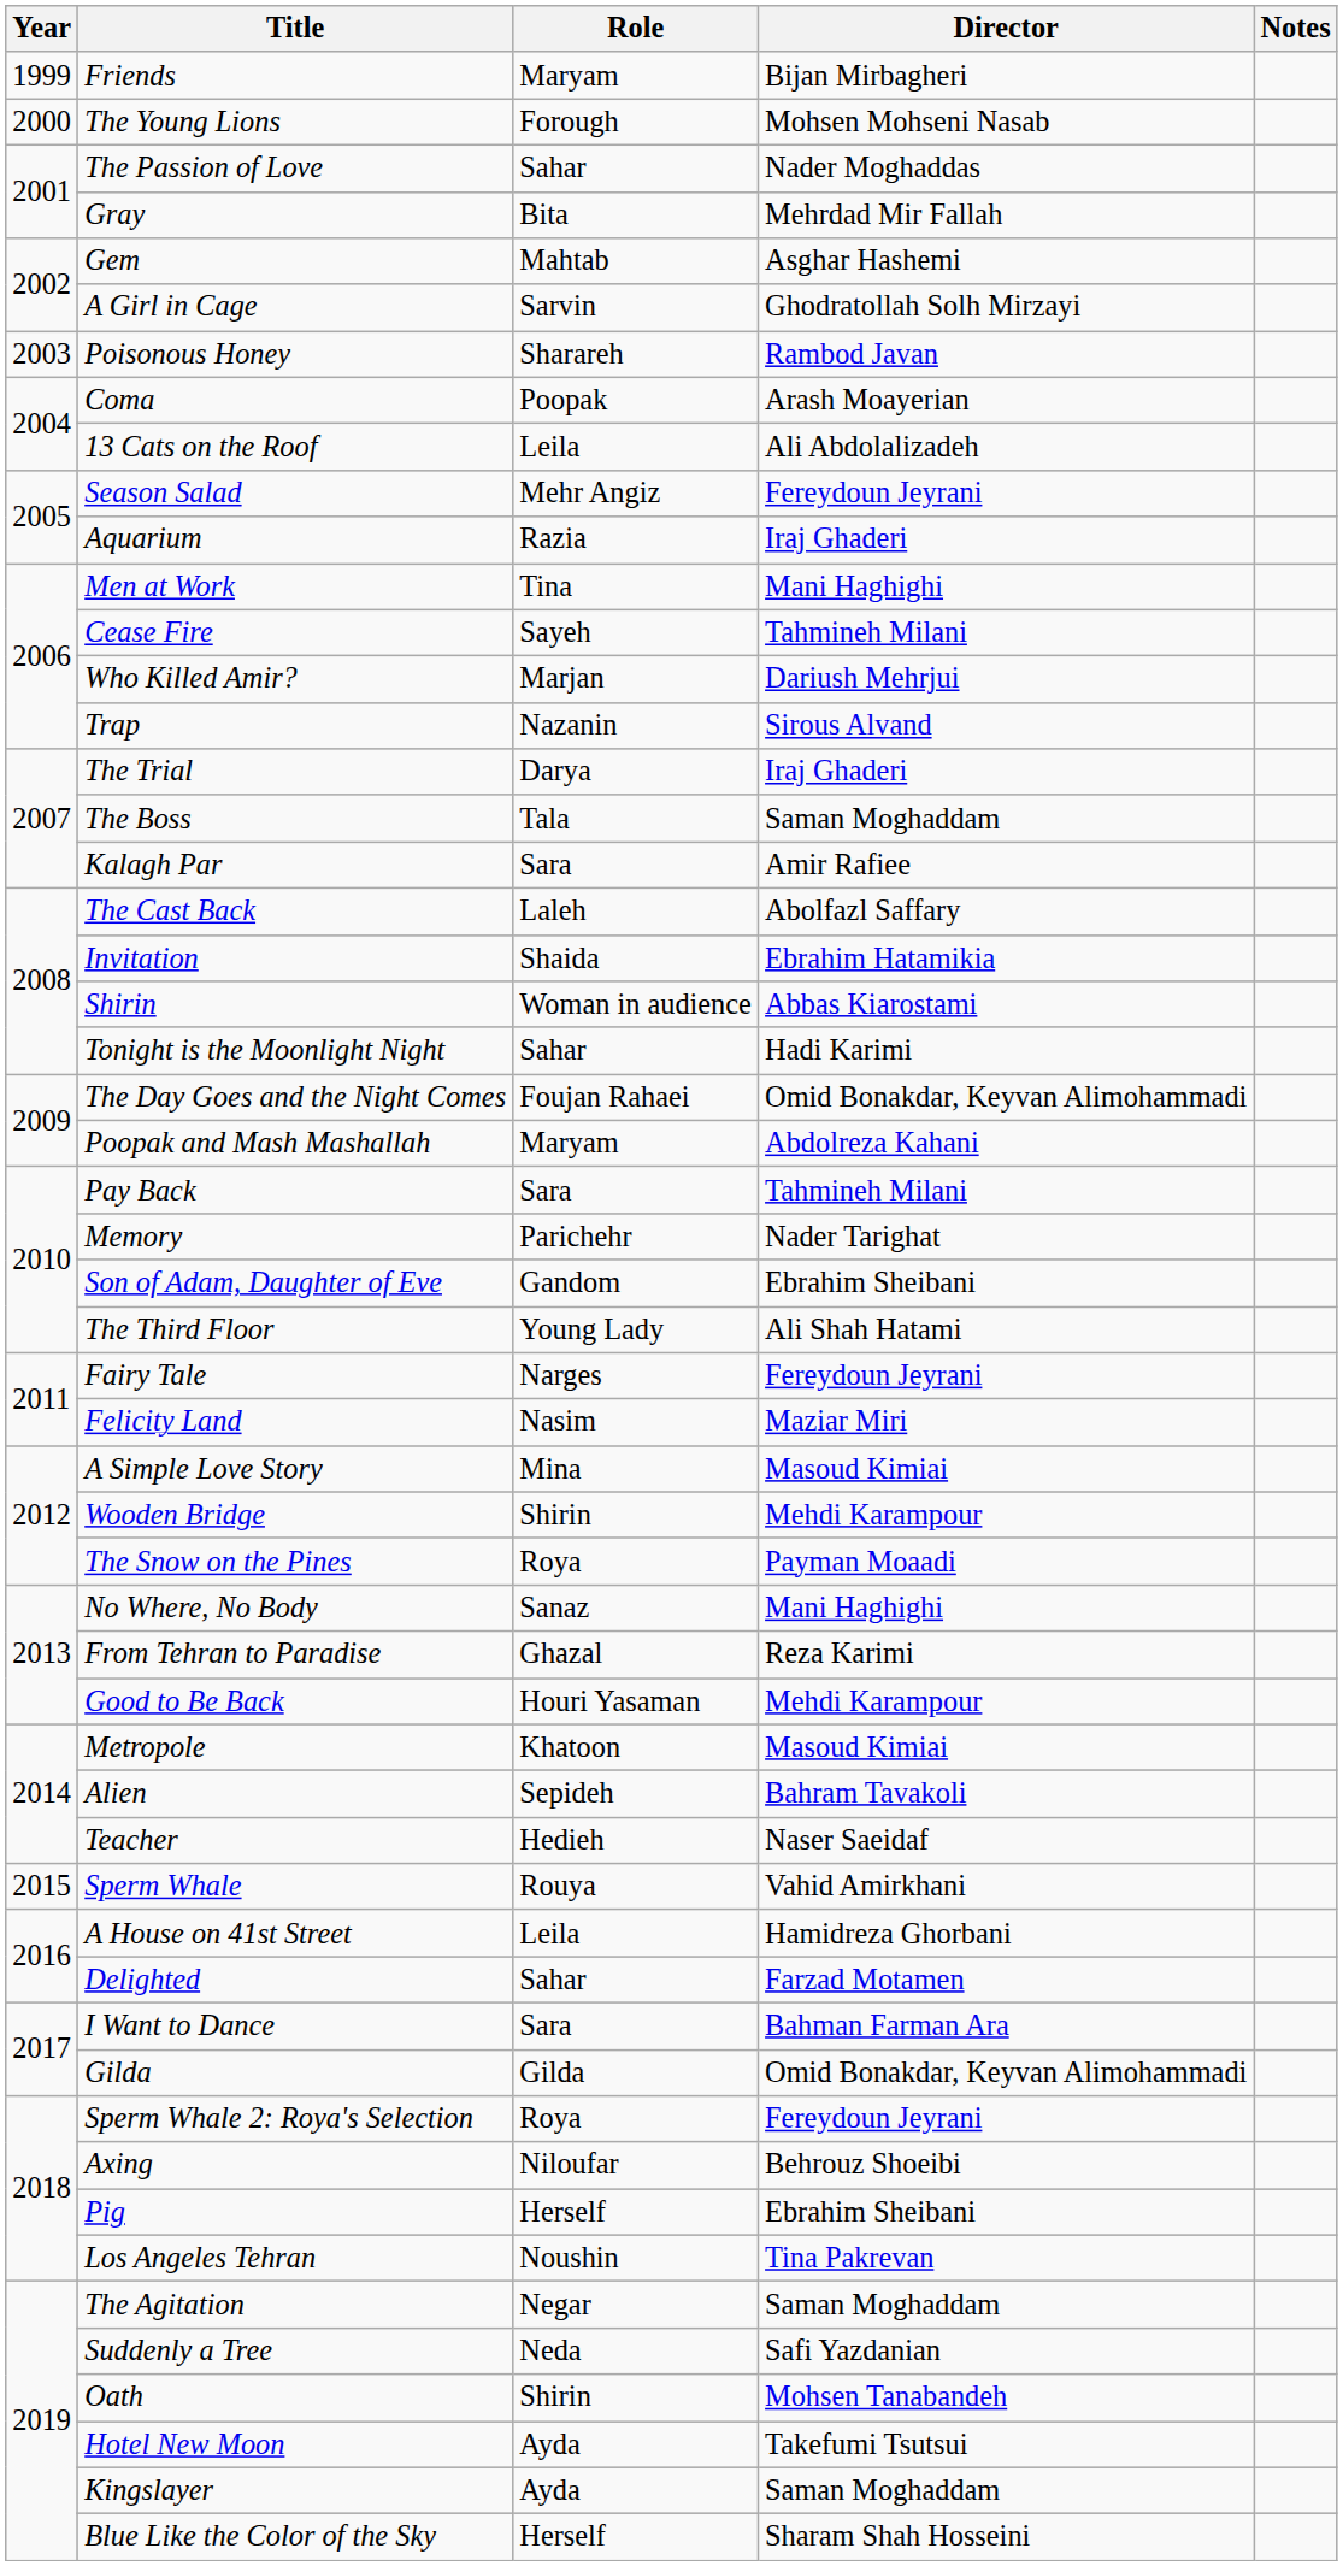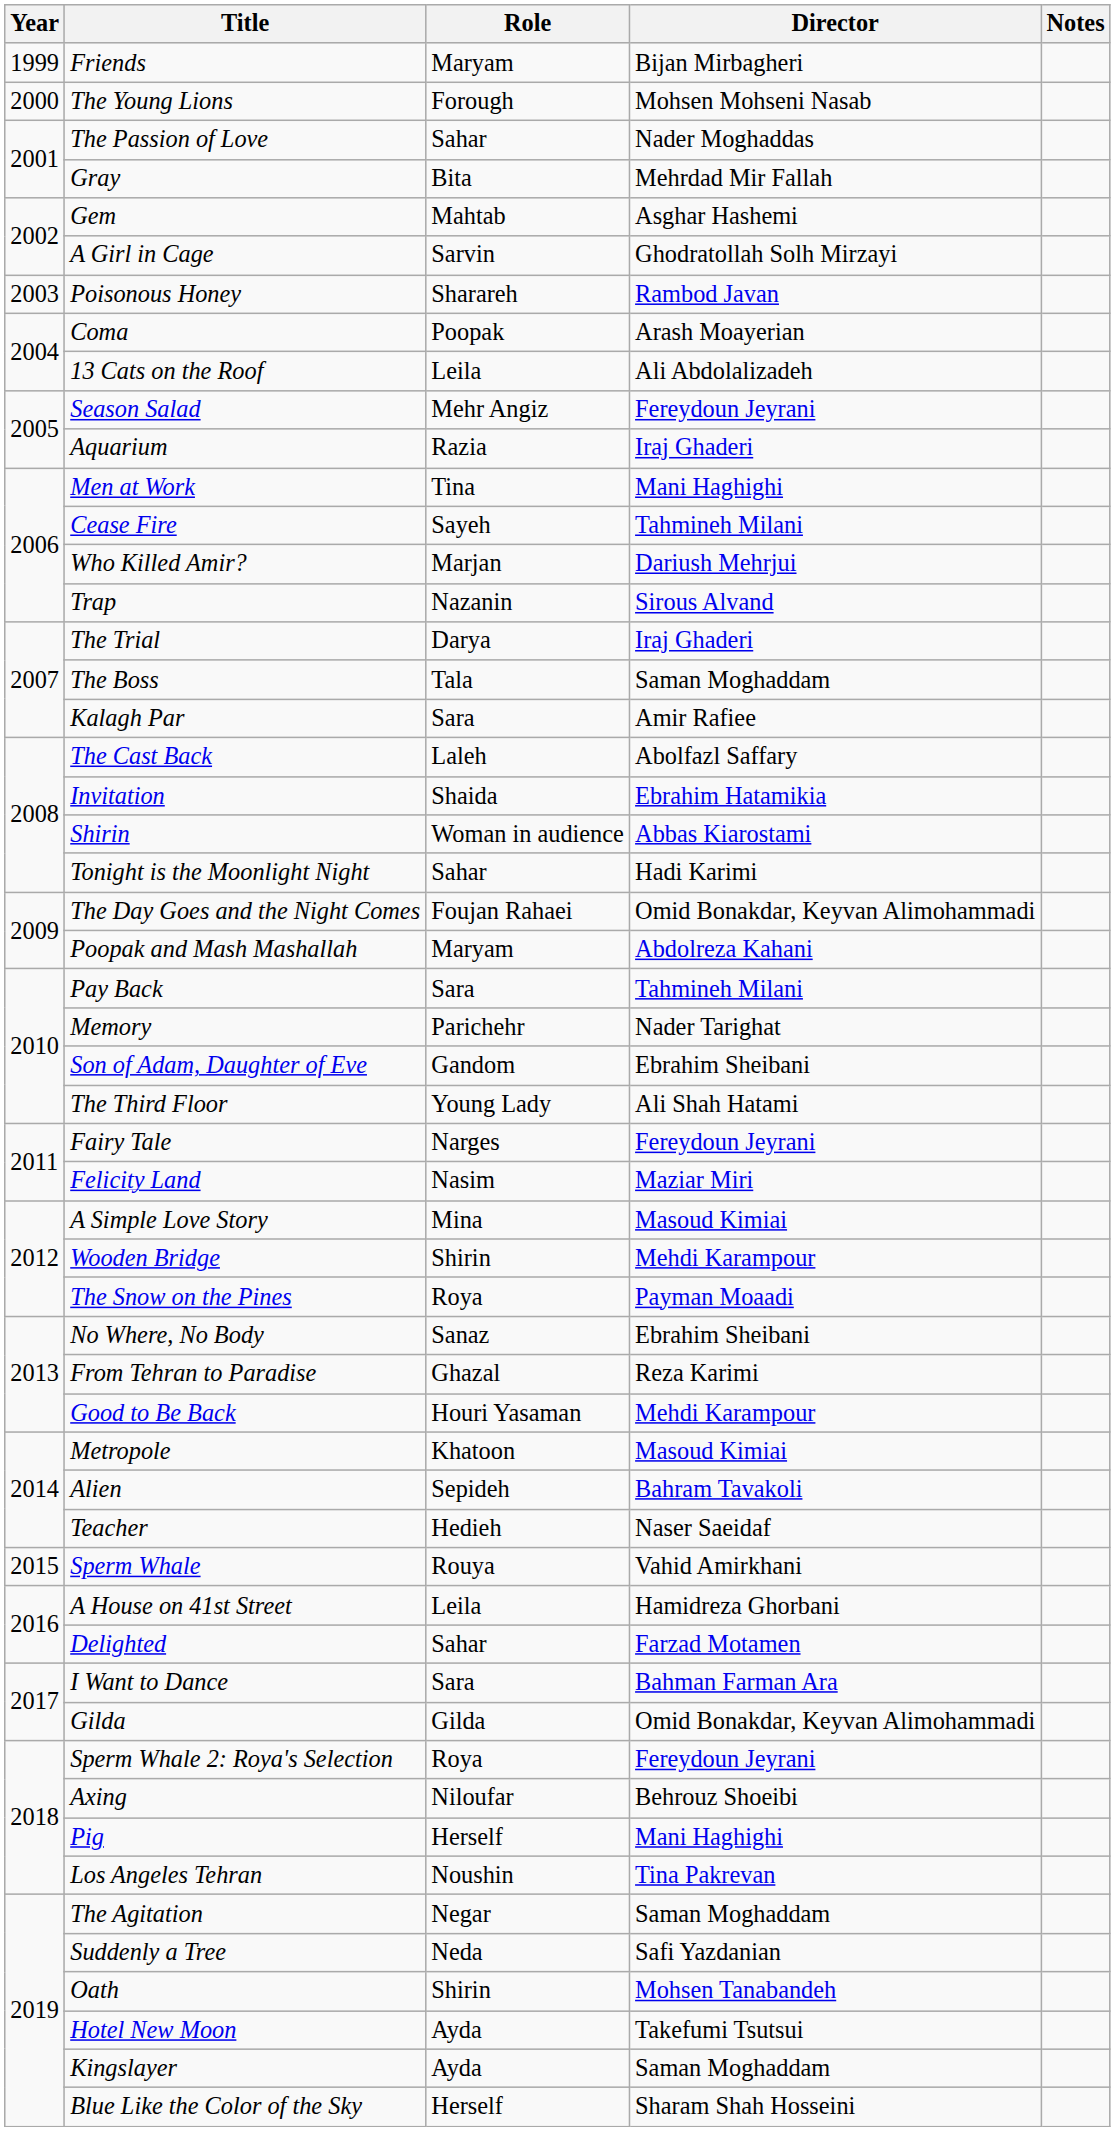 <table class="wikitable sortable">
 <tr>
 <th>Year</th>
 <th>Title</th>
 <th>Role</th>
 <th>Director</th>
 <th>Notes</th>
 </tr>
 <tr>
 <td>1999</td>
 <td><em>Friends</em></td>
 <td>Maryam</td>
 <td>Bijan Mirbagheri</td>
 <td></td>
 </tr>
 <tr>
 <td>2000</td>
 <td><em>The Young Lions</em></td>
 <td>Forough</td>
 <td>Mohsen Mohseni Nasab</td>
 <td></td>
 </tr>
 <tr>
 <td rowspan="2">2001</td>
 <td><em>The Passion of Love</em></td>
 <td>Sahar</td>
 <td>Nader Moghaddas</td>
 <td></td>
 </tr>
 <tr>
 <td><em>Gray</em></td>
 <td>Bita</td>
 <td>Mehrdad Mir Fallah</td>
 <td></td>
 </tr>
 <tr>
 <td rowspan="2">2002</td>
 <td><em>Gem</em></td>
 <td>Mahtab</td>
 <td>Asghar Hashemi</td>
 <td></td>
 </tr>
 <tr>
 <td><em>A Girl in Cage</em></td>
 <td>Sarvin</td>
 <td>Ghodratollah Solh Mirzayi</td>
 <td></td>
 </tr>
 <tr>
 <td>2003</td>
 <td><em>Poisonous Honey</em></td>
 <td>Sharareh</td>
 <td><a href='#'>Rambod Javan</a></td>
 <td></td>
 </tr>
 <tr>
 <td rowspan="2">2004</td>
 <td><em>Coma</em></td>
 <td>Poopak</td>
 <td>Arash Moayerian</td>
 <td></td>
 </tr>
 <tr>
 <td><em>13 Cats on the Roof</em></td>
 <td>Leila</td>
 <td>Ali Abdolalizadeh</td>
 <td></td>
 </tr>
 <tr>
 <td rowspan="2">2005</td>
 <td><em><a href='#'>Season Salad</a></em></td>
 <td>Mehr Angiz</td>
 <td><a href='#'>Fereydoun Jeyrani</a></td>
 <td></td>
 </tr>
 <tr>
 <td><em>Aquarium</em></td>
 <td>Razia</td>
 <td><a href='#'>Iraj Ghaderi</a></td>
 <td></td>
 </tr>
 <tr>
 <td rowspan="4">2006</td>
 <td><a href='#'><em>Men at Work</em></a></td>
 <td>Tina</td>
 <td><a href='#'>Mani Haghighi</a></td>
 <td></td>
 </tr>
 <tr>
 <td><a href='#'><em>Cease Fire</em></a></td>
 <td>Sayeh</td>
 <td><a href='#'>Tahmineh Milani</a></td>
 <td></td>
 </tr>
 <tr>
 <td><em>Who Killed Amir?</em></td>
 <td>Marjan</td>
 <td><a href='#'>Dariush Mehrjui</a></td>
 <td></td>
 </tr>
 <tr>
 <td><em>Trap</em></td>
 <td>Nazanin</td>
 <td><a href='#'>Sirous Alvand</a></td>
 <td></td>
 </tr>
 <tr>
 <td rowspan="3">2007</td>
 <td><em>The Trial</em></td>
 <td>Darya</td>
 <td><a href='#'>Iraj Ghaderi</a></td>
 <td></td>
 </tr>
 <tr>
 <td><em>The Boss</em></td>
 <td>Tala</td>
 <td>Saman Moghaddam</td>
 <td></td>
 </tr>
 <tr>
 <td><em>Kalagh Par</em></td>
 <td>Sara</td>
 <td>Amir Rafiee</td>
 <td></td>
 </tr>
 <tr>
 <td rowspan="4">2008</td>
 <td><em><a href='#'>The Cast Back</a></em></td>
 <td>Laleh</td>
 <td>Abolfazl Saffary</td>
 <td></td>
 </tr>
 <tr>
 <td><a href='#'><em>Invitation</em></a></td>
 <td>Shaida</td>
 <td><a href='#'>Ebrahim Hatamikia</a></td>
 <td></td>
 </tr>
 <tr>
 <td><a href='#'><em>Shirin</em></a></td>
 <td>Woman in audience</td>
 <td><a href='#'>Abbas Kiarostami</a></td>
 <td></td>
 </tr>
 <tr>
 <td><em>Tonight is the Moonlight Night</em></td>
 <td>Sahar</td>
 <td>Hadi Karimi</td>
 <td></td>
 </tr>
 <tr>
 <td rowspan="2">2009</td>
 <td><em>The Day Goes and the Night Comes</em></td>
 <td>Foujan Rahaei</td>
 <td>Omid Bonakdar, Keyvan Alimohammadi</td>
 <td></td>
 </tr>
 <tr>
 <td><em>Poopak and Mash Mashallah</em></td>
 <td>Maryam</td>
 <td><a href='#'>Abdolreza Kahani</a></td>
 <td></td>
 </tr>
 <tr>
 <td rowspan="4">2010</td>
 <td><em>Pay Back</em></td>
 <td>Sara</td>
 <td><a href='#'>Tahmineh Milani</a></td>
 <td></td>
 </tr>
 <tr>
 <td><em>Memory</em></td>
 <td>Parichehr</td>
 <td>Nader Tarighat</td>
 <td></td>
 </tr>
 <tr>
 <td><em><a href='#'>Son of Adam, Daughter of Eve</a></em></td>
 <td>Gandom</td>
 <td>Ebrahim Sheibani</td>
 <td></td>
 </tr>
 <tr>
 <td><em>The Third Floor</em></td>
 <td>Young Lady</td>
 <td>Ali Shah Hatami</td>
 <td></td>
 </tr>
 <tr>
 <td rowspan="2">2011</td>
 <td><em>Fairy Tale</em></td>
 <td>Narges</td>
 <td><a href='#'>Fereydoun Jeyrani</a></td>
 <td></td>
 </tr>
 <tr>
 <td><em><a href='#'>Felicity Land</a></em></td>
 <td>Nasim</td>
 <td><a href='#'>Maziar Miri</a></td>
 <td></td>
 </tr>
 <tr>
 <td rowspan="3">2012</td>
 <td><em>A Simple Love Story</em></td>
 <td>Mina</td>
 <td><a href='#'>Masoud Kimiai</a></td>
 <td></td>
 </tr>
 <tr>
 <td><a href='#'><em>Wooden Bridge</em></a></td>
 <td>Shirin</td>
 <td><a href='#'>Mehdi Karampour</a></td>
 <td></td>
 </tr>
 <tr>
 <td><em><a href='#'>The Snow on the Pines</a></em></td>
 <td>Roya</td>
 <td><a href='#'>Payman Moaadi</a></td>
 <td></td>
 </tr>
 <tr>
 <td rowspan="3">2013</td>
 <td><em>No Where, No Body</em></td>
 <td>Sanaz</td>
-<td><a href='#'>Mani Haghighi</a></td>
+<td>Ebrahim Sheibani</td>
 <td></td>
 </tr>
 <tr>
 <td><em>From Tehran to Paradise</em></td>
 <td>Ghazal</td>
 <td>Reza Karimi</td>
 <td></td>
 </tr>
 <tr>
 <td><em><a href='#'>Good to Be Back</a></em></td>
 <td>Houri Yasaman</td>
 <td><a href='#'>Mehdi Karampour</a></td>
 <td></td>
 </tr>
 <tr>
 <td rowspan="3">2014</td>
 <td><em>Metropole</em></td>
 <td>Khatoon</td>
 <td><a href='#'>Masoud Kimiai</a></td>
 <td></td>
 </tr>
 <tr>
 <td><em>Alien</em></td>
 <td>Sepideh</td>
 <td><a href='#'>Bahram Tavakoli</a></td>
 <td></td>
 </tr>
 <tr>
 <td><em>Teacher</em></td>
 <td>Hedieh</td>
 <td>Naser Saeidaf</td>
 <td></td>
 </tr>
 <tr>
 <td>2015</td>
 <td><a href='#'><em>Sperm Whale</em></a></td>
 <td>Rouya</td>
 <td>Vahid Amirkhani</td>
 <td></td>
 </tr>
 <tr>
 <td rowspan="2">2016</td>
 <td><em>A House on 41st Street</em></td>
 <td>Leila</td>
 <td>Hamidreza Ghorbani</td>
 <td></td>
 </tr>
 <tr>
 <td><em><a href='#'>Delighted</a></em></td>
 <td>Sahar</td>
 <td><a href='#'>Farzad Motamen</a></td>
 <td></td>
 </tr>
 <tr>
 <td rowspan="2">2017</td>
 <td><em>I Want to Dance</em></td>
 <td>Sara</td>
 <td><a href='#'>Bahman Farman Ara</a></td>
 <td></td>
 </tr>
 <tr>
 <td><em>Gilda</em></td>
 <td>Gilda</td>
 <td>Omid Bonakdar, Keyvan Alimohammadi</td>
 <td></td>
 </tr>
 <tr>
 <td rowspan="4">2018</td>
 <td><em>Sperm Whale 2: Roya's Selection</em></td>
 <td>Roya</td>
 <td><a href='#'>Fereydoun Jeyrani</a></td>
 <td></td>
 </tr>
 <tr>
 <td><em>Axing</em></td>
 <td>Niloufar</td>
 <td>Behrouz Shoeibi</td>
 <td></td>
 </tr>
 <tr>
 <td><em><a href='#'>Pig</a></em></td>
 <td>Herself</td>
-<td>Ebrahim Sheibani</td>
+<td><a href='#'>Mani Haghighi</a></td>
 <td></td>
 </tr>
 <tr>
 <td><em>Los Angeles Tehran</em></td>
 <td>Noushin</td>
 <td><a href='#'>Tina Pakrevan</a></td>
 <td></td>
 </tr>
 <tr>
 <td rowspan="6">2019</td>
 <td><em>The Agitation</em></td>
 <td>Negar</td>
 <td>Saman Moghaddam</td>
 <td></td>
 </tr>
 <tr>
 <td><em>Suddenly a Tree</em></td>
 <td>Neda</td>
 <td>Safi Yazdanian</td>
 <td></td>
 </tr>
 <tr>
 <td><em>Oath</em></td>
 <td>Shirin</td>
 <td><a href='#'>Mohsen Tanabandeh</a></td>
 <td></td>
 </tr>
 <tr>
 <td><em><a href='#'>Hotel New Moon</a></em></td>
 <td>Ayda</td>
 <td>Takefumi Tsutsui</td>
 <td></td>
 </tr>
 <tr>
 <td><em>Kingslayer</em></td>
 <td>Ayda</td>
 <td>Saman Moghaddam</td>
 <td></td>
 </tr>
 <tr>
 <td><em>Blue Like the Color of the Sky</em></td>
 <td>Herself</td>
 <td>Sharam Shah Hosseini</td>
 <td></td>
 </tr>
 </table>
